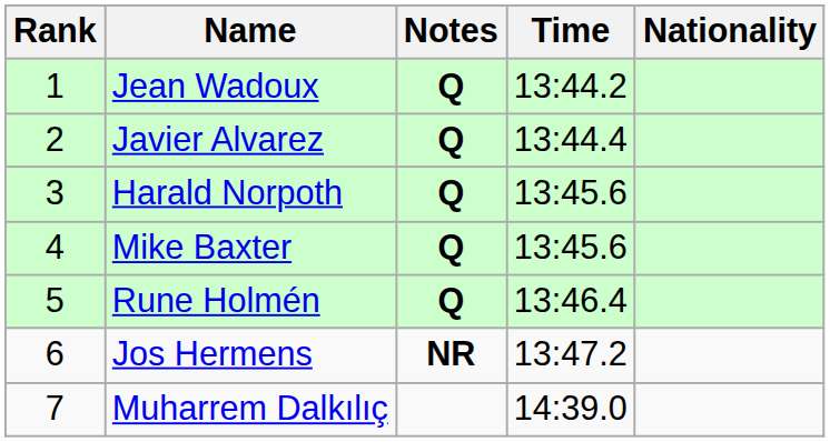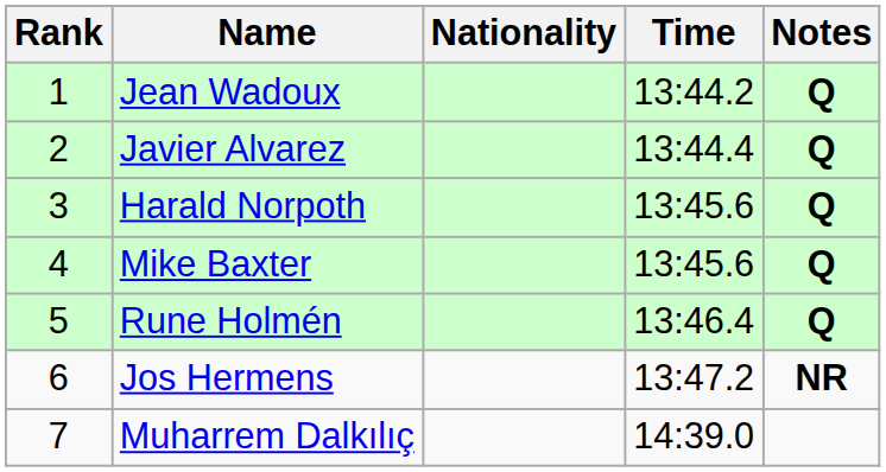 <table class="wikitable sortable" style="text-align:center">
 <tr>
 <th>Rank</th>
 <th>Name</th>
+<th>Nationality</th>
+<th>Time</th>
 <th>Notes</th>
-<th>Time</th>
-<th>Nationality</th>
 </tr>
 <tr bgcolor=ccffcc>
 <td>1</td>
 <td align=left><a href='#'>Jean Wadoux</a></td>
+<td align=left></td>
+<td>13:44.2</td>
 <td><strong>Q</strong></td>
-<td>13:44.2</td>
-<td align=left></td>
 </tr>
 <tr bgcolor=ccffcc>
 <td>2</td>
 <td align=left><a href='#'>Javier Alvarez</a></td>
+<td align=left></td>
+<td>13:44.4</td>
 <td><strong>Q</strong></td>
-<td>13:44.4</td>
-<td align=left></td>
 </tr>
 <tr bgcolor=ccffcc>
 <td>3</td>
 <td align=left><a href='#'>Harald Norpoth</a></td>
+<td align=left></td>
+<td>13:45.6</td>
 <td><strong>Q</strong></td>
-<td>13:45.6</td>
-<td align=left></td>
 </tr>
 <tr bgcolor=ccffcc>
 <td>4</td>
 <td align=left><a href='#'>Mike Baxter</a></td>
+<td align=left></td>
+<td>13:45.6</td>
 <td><strong>Q</strong></td>
-<td>13:45.6</td>
-<td align=left></td>
 </tr>
 <tr bgcolor=ccffcc>
 <td>5</td>
 <td align=left><a href='#'>Rune Holmén</a></td>
+<td align=left></td>
+<td>13:46.4</td>
 <td><strong>Q</strong></td>
-<td>13:46.4</td>
-<td align=left></td>
 </tr>
 <tr>
 <td>6</td>
 <td align=left><a href='#'>Jos Hermens</a></td>
+<td align=left></td>
+<td>13:47.2</td>
 <td><strong>NR</strong></td>
-<td>13:47.2</td>
-<td align=left></td>
 </tr>
 <tr>
 <td>7</td>
 <td align=left><a href='#'>Muharrem Dalkılıç</a></td>
+<td align=left></td>
+<td>14:39.0</td>
 <td></td>
-<td>14:39.0</td>
-<td align=left></td>
 </tr>
 </table>
